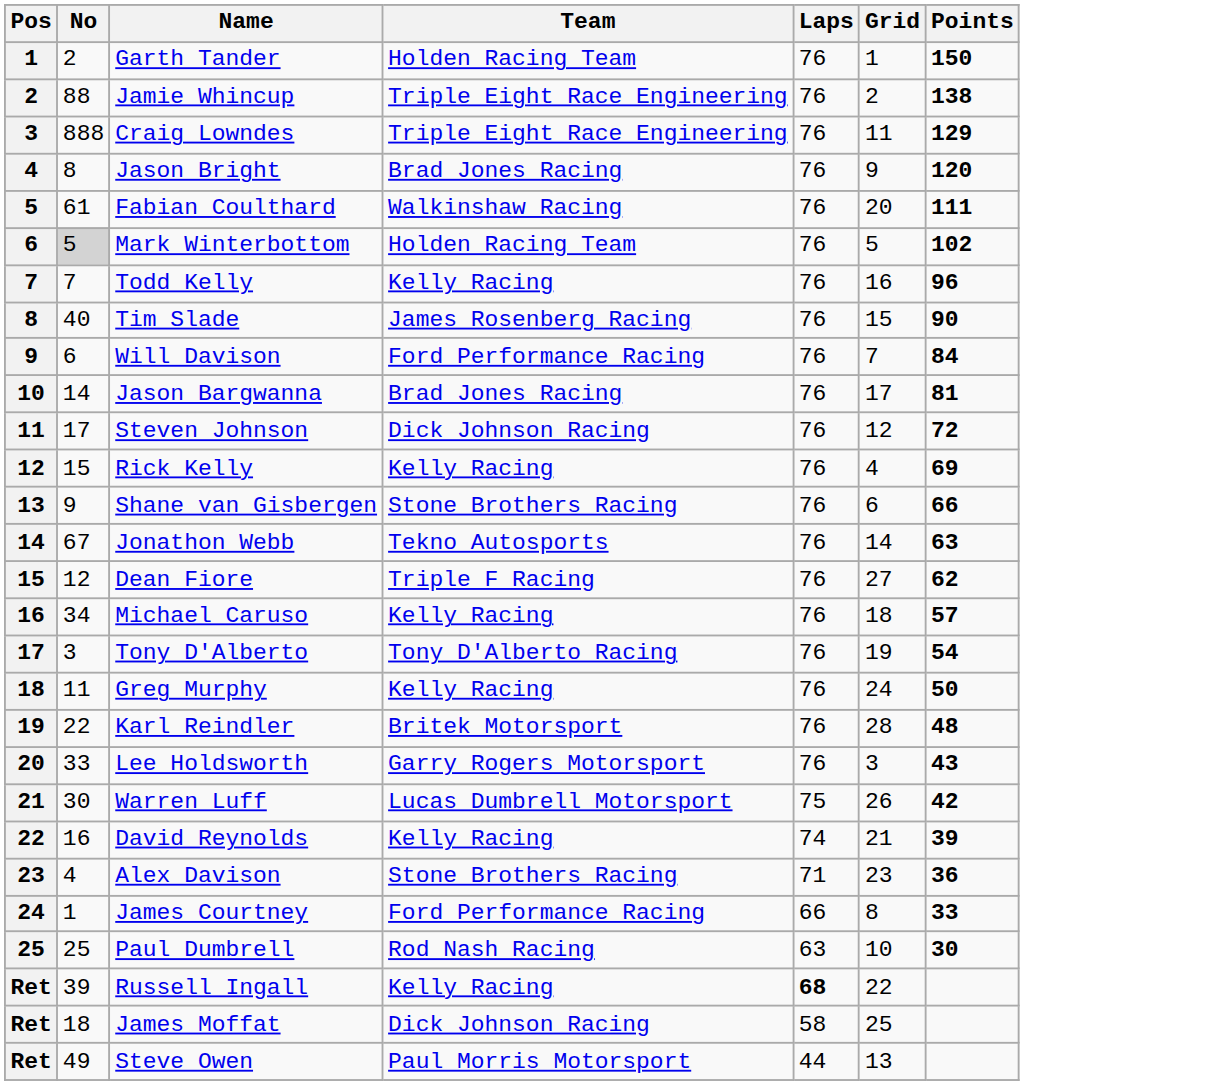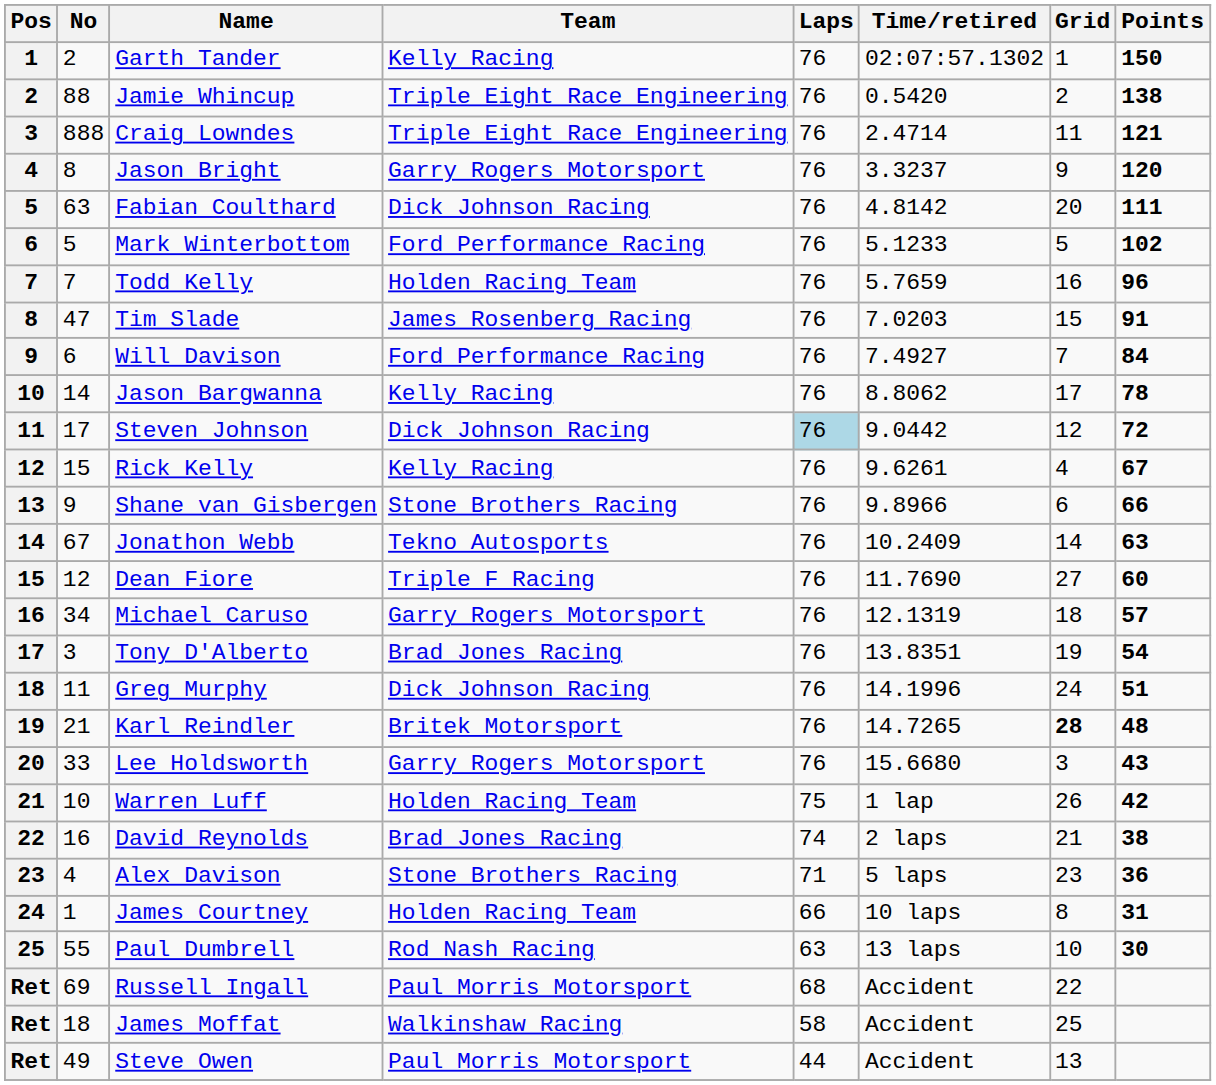 <table class="wikitable" style="font-size: 95%;">
 <tr>
 <th>Pos</th>
 <th>No</th>
 <th>Name</th>
 <th>Team</th>
 <th>Laps</th>
+<th>Time/retired</th>
 <th>Grid</th>
 <th>Points</th>
 </tr>
 <tr>
 <th>1</th>
 <td>2</td>
 <td><a href='#'>Garth Tander</a></td>
-<td><a href='#'>Holden Racing Team</a></td>
+<td><a href='#'>Kelly Racing</a></td>
 <td>76</td>
+<td>02:07:57.1302</td>
 <td>1</td>
 <td><strong>150</strong></td>
 </tr>
 <tr>
 <th>2</th>
 <td>88</td>
 <td><a href='#'>Jamie Whincup</a></td>
 <td><a href='#'>Triple Eight Race Engineering</a></td>
 <td>76</td>
+<td>0.5420</td>
 <td>2</td>
 <td><strong>138</strong></td>
 </tr>
 <tr>
 <th>3</th>
 <td>888</td>
 <td><a href='#'>Craig Lowndes</a></td>
 <td><a href='#'>Triple Eight Race Engineering</a></td>
 <td>76</td>
+<td>2.4714</td>
 <td>11</td>
-<td><strong>129</strong></td>
+<td><strong>121</strong></td>
 </tr>
 <tr>
 <th>4</th>
 <td>8</td>
 <td><a href='#'>Jason Bright</a></td>
-<td><a href='#'>Brad Jones Racing</a></td>
+<td><a href='#'>Garry Rogers Motorsport</a></td>
 <td>76</td>
+<td>3.3237</td>
 <td>9</td>
 <td><strong>120</strong></td>
 </tr>
 <tr>
 <th>5</th>
-<td>61</td>
+<td>63</td>
 <td><a href='#'>Fabian Coulthard</a></td>
-<td><a href='#'>Walkinshaw Racing</a></td>
+<td><a href='#'>Dick Johnson Racing</a></td>
 <td>76</td>
+<td>4.8142</td>
 <td>20</td>
 <td><strong>111</strong></td>
 </tr>
 <tr>
 <th>6</th>
-<td style="background: lightgrey;">5</td>
+<td>5</td>
 <td><a href='#'>Mark Winterbottom</a></td>
-<td><a href='#'>Holden Racing Team</a></td>
+<td><a href='#'>Ford Performance Racing</a></td>
 <td>76</td>
+<td>5.1233</td>
 <td>5</td>
 <td><strong>102</strong></td>
 </tr>
 <tr>
 <th>7</th>
 <td>7</td>
 <td><a href='#'>Todd Kelly</a></td>
-<td><a href='#'>Kelly Racing</a></td>
+<td><a href='#'>Holden Racing Team</a></td>
 <td>76</td>
+<td>5.7659</td>
 <td>16</td>
 <td><strong>96</strong></td>
 </tr>
 <tr>
 <th>8</th>
-<td>40</td>
+<td>47</td>
 <td><a href='#'>Tim Slade</a></td>
 <td><a href='#'>James Rosenberg Racing</a></td>
 <td>76</td>
+<td>7.0203</td>
 <td>15</td>
-<td><strong>90</strong></td>
+<td><strong>91</strong></td>
 </tr>
 <tr>
 <th>9</th>
 <td>6</td>
 <td><a href='#'>Will Davison</a></td>
 <td><a href='#'>Ford Performance Racing</a></td>
 <td>76</td>
+<td>7.4927</td>
 <td>7</td>
 <td><strong>84</strong></td>
 </tr>
 <tr>
 <th>10</th>
 <td>14</td>
 <td><a href='#'>Jason Bargwanna</a></td>
-<td><a href='#'>Brad Jones Racing</a></td>
+<td><a href='#'>Kelly Racing</a></td>
 <td>76</td>
+<td>8.8062</td>
 <td>17</td>
-<td><strong>81</strong></td>
+<td><strong>78</strong></td>
 </tr>
 <tr>
 <th>11</th>
 <td>17</td>
 <td><a href='#'>Steven Johnson</a></td>
 <td><a href='#'>Dick Johnson Racing</a></td>
-<td>76</td>
+<td style="background: lightblue;">76</td>
+<td>9.0442</td>
 <td>12</td>
 <td><strong>72</strong></td>
 </tr>
 <tr>
 <th>12</th>
 <td>15</td>
 <td><a href='#'>Rick Kelly</a></td>
 <td><a href='#'>Kelly Racing</a></td>
 <td>76</td>
+<td>9.6261</td>
 <td>4</td>
-<td><strong>69</strong></td>
+<td><strong>67</strong></td>
 </tr>
 <tr>
 <th>13</th>
 <td>9</td>
 <td><a href='#'>Shane van Gisbergen</a></td>
 <td><a href='#'>Stone Brothers Racing</a></td>
 <td>76</td>
+<td>9.8966</td>
 <td>6</td>
 <td><strong>66</strong></td>
 </tr>
 <tr>
 <th>14</th>
 <td>67</td>
 <td><a href='#'>Jonathon Webb</a></td>
 <td><a href='#'>Tekno Autosports</a></td>
 <td>76</td>
+<td>10.2409</td>
 <td>14</td>
 <td><strong>63</strong></td>
 </tr>
 <tr>
 <th>15</th>
 <td>12</td>
 <td><a href='#'>Dean Fiore</a></td>
 <td><a href='#'>Triple F Racing</a></td>
 <td>76</td>
+<td>11.7690</td>
 <td>27</td>
-<td><strong>62</strong></td>
+<td><strong>60</strong></td>
 </tr>
 <tr>
 <th>16</th>
 <td>34</td>
 <td><a href='#'>Michael Caruso</a></td>
-<td><a href='#'>Kelly Racing</a></td>
+<td><a href='#'>Garry Rogers Motorsport</a></td>
 <td>76</td>
+<td>12.1319</td>
 <td>18</td>
 <td><strong>57</strong></td>
 </tr>
 <tr>
 <th>17</th>
 <td>3</td>
 <td><a href='#'>Tony D'Alberto</a></td>
-<td><a href='#'>Tony D'Alberto Racing</a></td>
+<td><a href='#'>Brad Jones Racing</a></td>
 <td>76</td>
+<td>13.8351</td>
 <td>19</td>
 <td><strong>54</strong></td>
 </tr>
 <tr>
 <th>18</th>
 <td>11</td>
 <td><a href='#'>Greg Murphy</a></td>
-<td><a href='#'>Kelly Racing</a></td>
+<td><a href='#'>Dick Johnson Racing</a></td>
 <td>76</td>
+<td>14.1996</td>
 <td>24</td>
-<td><strong>50</strong></td>
+<td><strong>51</strong></td>
 </tr>
 <tr>
 <th>19</th>
-<td>22</td>
+<td>21</td>
 <td><a href='#'>Karl Reindler</a></td>
 <td><a href='#'>Britek Motorsport</a></td>
 <td>76</td>
-<td>28</td>
+<td>14.7265</td>
+<td><strong>28</strong></td>
 <td><strong>48</strong></td>
 </tr>
 <tr>
 <th>20</th>
 <td>33</td>
 <td><a href='#'>Lee Holdsworth</a></td>
 <td><a href='#'>Garry Rogers Motorsport</a></td>
 <td>76</td>
+<td>15.6680</td>
 <td>3</td>
 <td><strong>43</strong></td>
 </tr>
 <tr>
 <th>21</th>
-<td>30</td>
+<td>10</td>
 <td><a href='#'>Warren Luff</a></td>
-<td><a href='#'>Lucas Dumbrell Motorsport</a></td>
+<td><a href='#'>Holden Racing Team</a></td>
 <td>75</td>
+<td>1 lap</td>
 <td>26</td>
 <td><strong>42</strong></td>
 </tr>
 <tr>
 <th>22</th>
 <td>16</td>
 <td><a href='#'>David Reynolds</a></td>
-<td><a href='#'>Kelly Racing</a></td>
+<td><a href='#'>Brad Jones Racing</a></td>
 <td>74</td>
+<td>2 laps</td>
 <td>21</td>
-<td><strong>39</strong></td>
+<td><strong>38</strong></td>
 </tr>
 <tr>
 <th>23</th>
 <td>4</td>
 <td><a href='#'>Alex Davison</a></td>
 <td><a href='#'>Stone Brothers Racing</a></td>
 <td>71</td>
+<td>5 laps</td>
 <td>23</td>
 <td><strong>36</strong></td>
 </tr>
 <tr>
 <th>24</th>
 <td>1</td>
 <td><a href='#'>James Courtney</a></td>
-<td><a href='#'>Ford Performance Racing</a></td>
+<td><a href='#'>Holden Racing Team</a></td>
 <td>66</td>
+<td>10 laps</td>
 <td>8</td>
-<td><strong>33</strong></td>
+<td><strong>31</strong></td>
 </tr>
 <tr>
 <th>25</th>
-<td>25</td>
+<td>55</td>
 <td><a href='#'>Paul Dumbrell</a></td>
 <td><a href='#'>Rod Nash Racing</a></td>
 <td>63</td>
+<td>13 laps</td>
 <td>10</td>
 <td><strong>30</strong></td>
 </tr>
 <tr>
 <th>Ret</th>
-<td>39</td>
+<td>69</td>
 <td><a href='#'>Russell Ingall</a></td>
-<td><a href='#'>Kelly Racing</a></td>
-<td><strong>68</strong></td>
+<td><a href='#'>Paul Morris Motorsport</a></td>
+<td>68</td>
+<td>Accident</td>
 <td>22</td>
 <td></td>
 </tr>
 <tr>
 <th>Ret</th>
 <td>18</td>
 <td><a href='#'>James Moffat</a></td>
-<td><a href='#'>Dick Johnson Racing</a></td>
+<td><a href='#'>Walkinshaw Racing</a></td>
 <td>58</td>
+<td>Accident</td>
 <td>25</td>
 <td></td>
 </tr>
 <tr>
 <th>Ret</th>
 <td>49</td>
 <td><a href='#'>Steve Owen</a></td>
 <td><a href='#'>Paul Morris Motorsport</a></td>
 <td>44</td>
+<td>Accident</td>
 <td>13</td>
 <td></td>
 </tr>
 </table>
